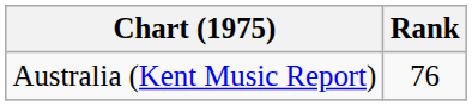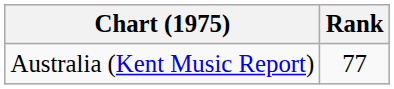 <table class="wikitable">
 <tr>
 <th align="left">Chart (1975)</th>
 <th style="text-align:center;">Rank</th>
 </tr>
 <tr>
 <td>Australia (<a href='#'>Kent Music Report</a>)</td>
-<td style="text-align:center;">76</td>
+<td style="text-align:center;">77</td>
 </tr>
 </table>
